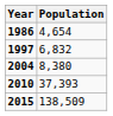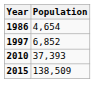 <table class="wikitable">
 <tr>
 <th>Year</th>
 <th>Population</th>
 </tr>
 <tr ---->
 <td><strong>1986</strong></td>
 <td>4,654</td>
 </tr>
 <tr>
 <td><strong>1997</strong></td>
-<td>6,832</td>
-</tr>
-<tr>
-<td><strong>2004</strong></td>
-<td>8,380</td>
+<td>6,852</td>
 </tr>
 <tr>
 <td><strong>2010</strong></td>
 <td>37,393</td>
 </tr>
 <tr>
 <td><strong>2015</strong></td>
 <td>138,509</td>
 </tr>
 </table>
